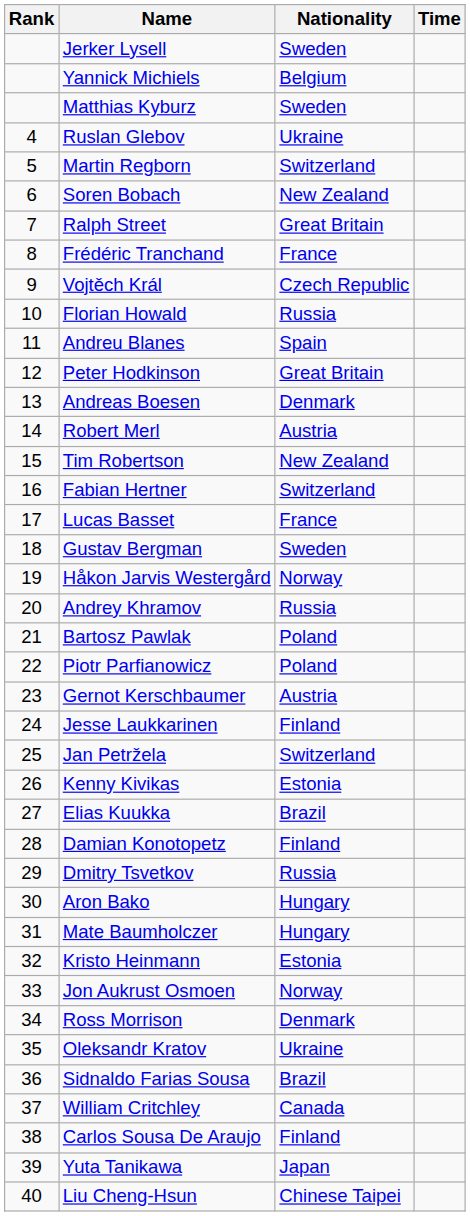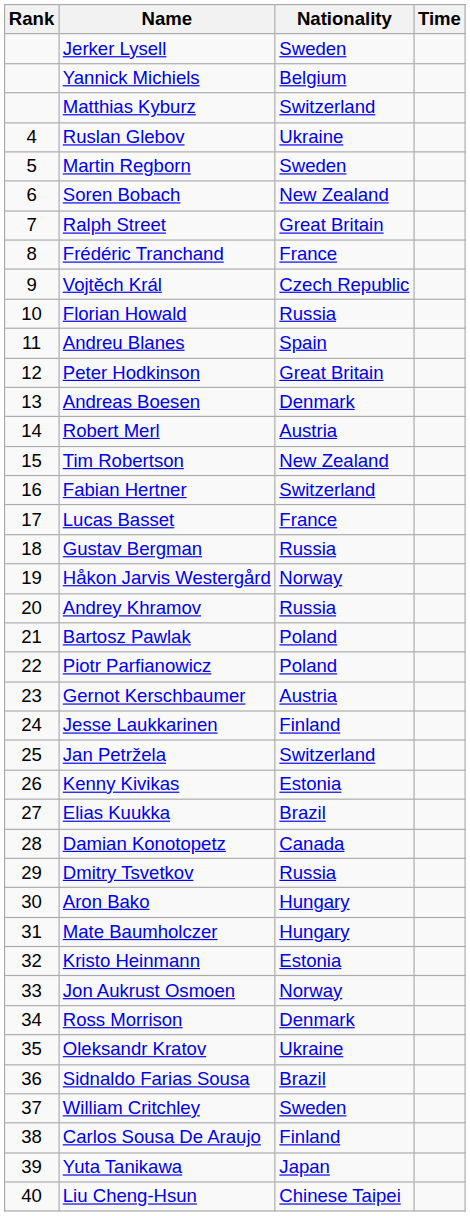 <table class="wikitable sortable" style="text-align:center">
 <tr>
 <th data-sort-type=number>Rank</th>
 <th>Name</th>
 <th>Nationality</th>
 <th>Time</th>
 </tr>
 <tr>
 <td></td>
 <td align=left><a href='#'>Jerker Lysell</a></td>
 <td align=left> <a href='#'>Sweden</a></td>
 <td></td>
 </tr>
 <tr>
 <td></td>
 <td align=left><a href='#'>Yannick Michiels</a></td>
 <td align=left> <a href='#'>Belgium</a></td>
 <td></td>
 </tr>
 <tr =>
 <td></td>
 <td align=left><a href='#'>Matthias Kyburz</a></td>
-<td align=left> <a href='#'>Sweden</a></td>
+<td align=left> <a href='#'>Switzerland</a></td>
 <td></td>
 </tr>
 <tr>
 <td>4</td>
 <td align=left><a href='#'>Ruslan Glebov</a></td>
 <td align=left> <a href='#'>Ukraine</a></td>
 <td></td>
 </tr>
 <tr>
 <td>5</td>
 <td align=left><a href='#'>Martin Regborn</a></td>
-<td align=left> <a href='#'>Switzerland</a></td>
+<td align=left> <a href='#'>Sweden</a></td>
 <td></td>
 </tr>
 <tr>
 <td>6</td>
 <td align=left><a href='#'>Soren Bobach</a></td>
 <td align=left> <a href='#'>New Zealand</a></td>
 <td></td>
 </tr>
 <tr>
 <td>7</td>
 <td align=left><a href='#'>Ralph Street</a></td>
 <td align=left> <a href='#'>Great Britain</a></td>
 <td></td>
 </tr>
 <tr>
 <td>8</td>
 <td align=left><a href='#'>Frédéric Tranchand</a></td>
 <td align=left> <a href='#'>France</a></td>
 <td></td>
 </tr>
 <tr>
 <td>9</td>
 <td align=left><a href='#'>Vojtěch Král</a></td>
 <td align=left> <a href='#'>Czech Republic</a></td>
 <td></td>
 </tr>
 <tr>
 <td>10</td>
 <td align=left><a href='#'>Florian Howald</a></td>
 <td align=left> <a href='#'>Russia</a></td>
 <td></td>
 </tr>
 <tr>
 <td>11</td>
 <td align=left><a href='#'>Andreu Blanes</a></td>
 <td align=left> <a href='#'>Spain</a></td>
 <td></td>
 </tr>
 <tr>
 <td>12</td>
 <td align=left><a href='#'>Peter Hodkinson</a></td>
 <td align=left> <a href='#'>Great Britain</a></td>
 <td></td>
 </tr>
 <tr>
 <td>13</td>
 <td align=left><a href='#'>Andreas Boesen</a></td>
 <td align=left> <a href='#'>Denmark</a></td>
 <td></td>
 </tr>
 <tr>
 <td>14</td>
 <td align=left><a href='#'>Robert Merl</a></td>
 <td align=left> <a href='#'>Austria</a></td>
 <td></td>
 </tr>
 <tr>
 <td>15</td>
 <td align=left><a href='#'>Tim Robertson</a></td>
 <td align=left> <a href='#'>New Zealand</a></td>
 <td></td>
 </tr>
 <tr>
 <td>16</td>
 <td align=left><a href='#'>Fabian Hertner</a></td>
 <td align=left> <a href='#'>Switzerland</a></td>
 <td></td>
 </tr>
 <tr>
 <td>17</td>
 <td align=left><a href='#'>Lucas Basset</a></td>
 <td align=left> <a href='#'>France</a></td>
 <td></td>
 </tr>
 <tr>
 <td>18</td>
 <td align=left><a href='#'>Gustav Bergman</a></td>
-<td align=left> <a href='#'>Sweden</a></td>
+<td align=left> <a href='#'>Russia</a></td>
 <td></td>
 </tr>
 <tr>
 <td>19</td>
 <td align=left><a href='#'>Håkon Jarvis Westergård</a></td>
 <td align=left> <a href='#'>Norway</a></td>
 <td></td>
 </tr>
 <tr>
 <td>20</td>
 <td align=left><a href='#'>Andrey Khramov</a></td>
 <td align=left> <a href='#'>Russia</a></td>
 <td></td>
 </tr>
 <tr>
 <td>21</td>
 <td align=left><a href='#'>Bartosz Pawlak</a></td>
 <td align=left> <a href='#'>Poland</a></td>
 <td></td>
 </tr>
 <tr>
 <td>22</td>
 <td align=left><a href='#'>Piotr Parfianowicz</a></td>
 <td align=left> <a href='#'>Poland</a></td>
 <td></td>
 </tr>
 <tr>
 <td>23</td>
 <td align=left><a href='#'>Gernot Kerschbaumer</a></td>
 <td align=left> <a href='#'>Austria</a></td>
 <td></td>
 </tr>
 <tr>
 <td>24</td>
 <td align=left><a href='#'>Jesse Laukkarinen</a></td>
 <td align=left> <a href='#'>Finland</a></td>
 <td></td>
 </tr>
 <tr>
 <td>25</td>
 <td align=left><a href='#'>Jan Petržela</a></td>
 <td align=left> <a href='#'>Switzerland</a></td>
 <td></td>
 </tr>
 <tr>
 <td>26</td>
 <td align=left><a href='#'>Kenny Kivikas</a></td>
 <td align=left> <a href='#'>Estonia</a></td>
 <td></td>
 </tr>
 <tr>
 <td>27</td>
 <td align=left><a href='#'>Elias Kuukka</a></td>
 <td align=left> <a href='#'>Brazil</a></td>
 <td></td>
 </tr>
 <tr>
 <td>28</td>
 <td align=left><a href='#'>Damian Konotopetz</a></td>
-<td align=left> <a href='#'>Finland</a></td>
+<td align=left> <a href='#'>Canada</a></td>
 <td></td>
 </tr>
 <tr>
 <td>29</td>
 <td align=left><a href='#'>Dmitry Tsvetkov</a></td>
 <td align=left> <a href='#'>Russia</a></td>
 <td></td>
 </tr>
 <tr>
 <td>30</td>
 <td align=left><a href='#'>Aron Bako</a></td>
 <td align=left> <a href='#'>Hungary</a></td>
 <td></td>
 </tr>
 <tr>
 <td>31</td>
 <td align=left><a href='#'>Mate Baumholczer</a></td>
 <td align=left> <a href='#'>Hungary</a></td>
 <td></td>
 </tr>
 <tr>
 <td>32</td>
 <td align=left><a href='#'>Kristo Heinmann</a></td>
 <td align=left> <a href='#'>Estonia</a></td>
 <td></td>
 </tr>
 <tr>
 <td>33</td>
 <td align=left><a href='#'>Jon Aukrust Osmoen</a></td>
 <td align=left> <a href='#'>Norway</a></td>
 <td></td>
 </tr>
 <tr>
 <td>34</td>
 <td align=left><a href='#'>Ross Morrison</a></td>
 <td align=left> <a href='#'>Denmark</a></td>
 <td></td>
 </tr>
 <tr>
 <td>35</td>
 <td align=left><a href='#'>Oleksandr Kratov</a></td>
 <td align=left> <a href='#'>Ukraine</a></td>
 <td></td>
 </tr>
 <tr>
 <td>36</td>
 <td align=left><a href='#'>Sidnaldo Farias Sousa</a></td>
 <td align=left> <a href='#'>Brazil</a></td>
 <td></td>
 </tr>
 <tr>
 <td>37</td>
 <td align=left><a href='#'>William Critchley</a></td>
-<td align=left> <a href='#'>Canada</a></td>
+<td align=left> <a href='#'>Sweden</a></td>
 <td></td>
 </tr>
 <tr>
 <td>38</td>
 <td align=left><a href='#'>Carlos Sousa De Araujo</a></td>
 <td align=left> <a href='#'>Finland</a></td>
 <td></td>
 </tr>
 <tr>
 <td>39</td>
 <td align=left><a href='#'>Yuta Tanikawa</a></td>
 <td align=left> <a href='#'>Japan</a></td>
 <td></td>
 </tr>
 <tr>
 <td>40</td>
 <td align=left><a href='#'>Liu Cheng-Hsun</a></td>
 <td align=left> <a href='#'>Chinese Taipei</a></td>
 <td></td>
 </tr>
 </table>
